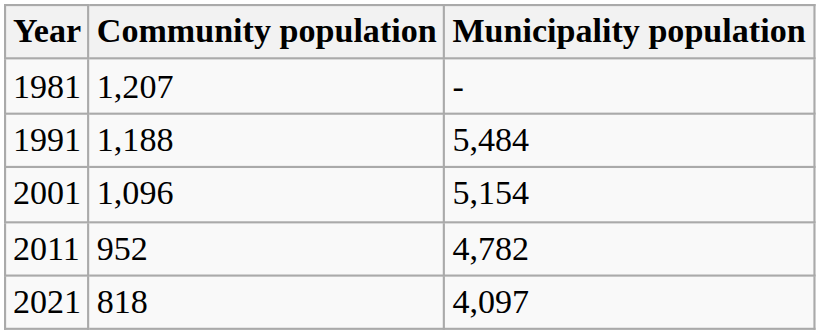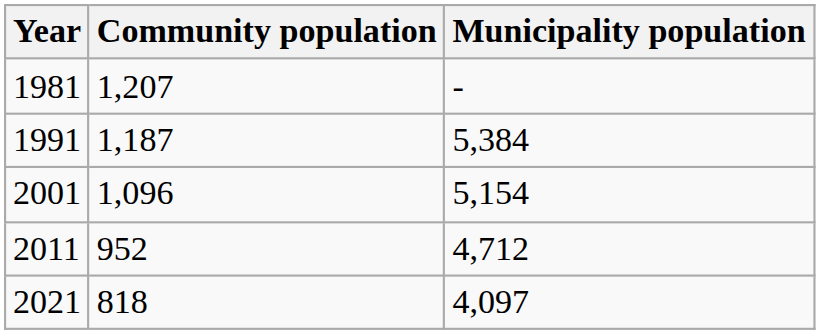 <table class=wikitable>
 <tr>
 <th>Year</th>
 <th>Community population</th>
 <th>Municipality population</th>
 </tr>
 <tr>
 <td>1981</td>
 <td>1,207</td>
 <td>-</td>
 </tr>
 <tr>
 <td>1991</td>
-<td>1,188</td>
-<td>5,484</td>
+<td>1,187</td>
+<td>5,384</td>
 </tr>
 <tr>
 <td>2001</td>
 <td>1,096</td>
 <td>5,154</td>
 </tr>
 <tr>
 <td>2011</td>
 <td>952</td>
-<td>4,782</td>
+<td>4,712</td>
 </tr>
 <tr>
 <td>2021</td>
 <td>818</td>
 <td>4,097</td>
 </tr>
 </table>
